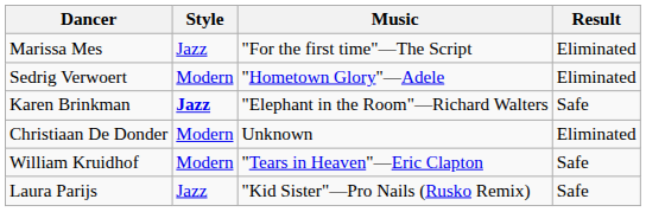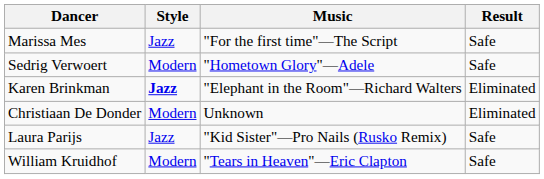 <table class="wikitable">
 <tr>
 <th>Dancer</th>
 <th>Style</th>
 <th>Music</th>
 <th>Result</th>
 </tr>
 <tr>
 <td>Marissa Mes</td>
 <td><a href='#'>Jazz</a></td>
 <td>"For the first time"—The Script</td>
-<td>Eliminated</td>
+<td>Safe</td>
 </tr>
 <tr>
 <td>Sedrig Verwoert</td>
 <td><a href='#'>Modern</a></td>
 <td>"<a href='#'>Hometown Glory</a>"—<a href='#'>Adele</a></td>
-<td>Eliminated</td>
+<td>Safe</td>
 </tr>
 <tr>
 <td>Karen Brinkman</td>
 <td><strong><a href='#'>Jazz</a></strong></td>
 <td>"Elephant in the Room"—Richard Walters</td>
-<td>Safe</td>
+<td>Eliminated</td>
 </tr>
 <tr>
 <td>Christiaan De Donder</td>
 <td><a href='#'>Modern</a></td>
 <td>Unknown</td>
 <td>Eliminated</td>
 </tr>
 <tr>
+<td>Laura Parijs</td>
+<td><a href='#'>Jazz</a></td>
+<td>"Kid Sister"—Pro Nails (<a href='#'>Rusko</a> Remix)</td>
+<td>Safe</td>
+</tr>
+<tr>
 <td>William Kruidhof</td>
 <td><a href='#'>Modern</a></td>
 <td>"<a href='#'>Tears in Heaven</a>"—<a href='#'>Eric Clapton</a></td>
 <td>Safe</td>
 </tr>
-<tr>
-<td>Laura Parijs</td>
-<td><a href='#'>Jazz</a></td>
-<td>"Kid Sister"—Pro Nails (<a href='#'>Rusko</a> Remix)</td>
-<td>Safe</td>
-</tr>
 </table>
